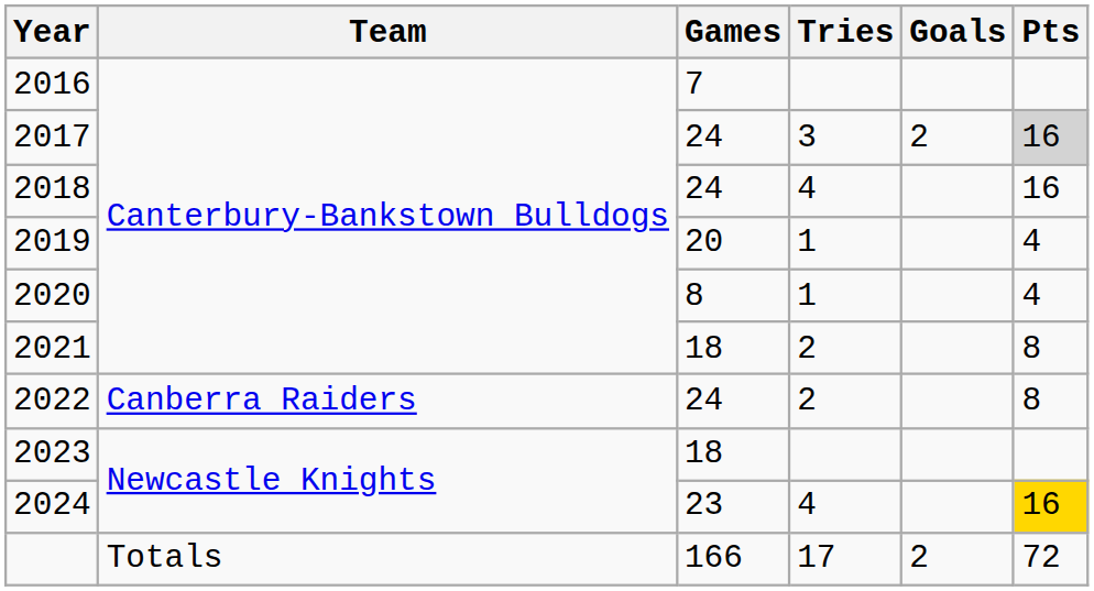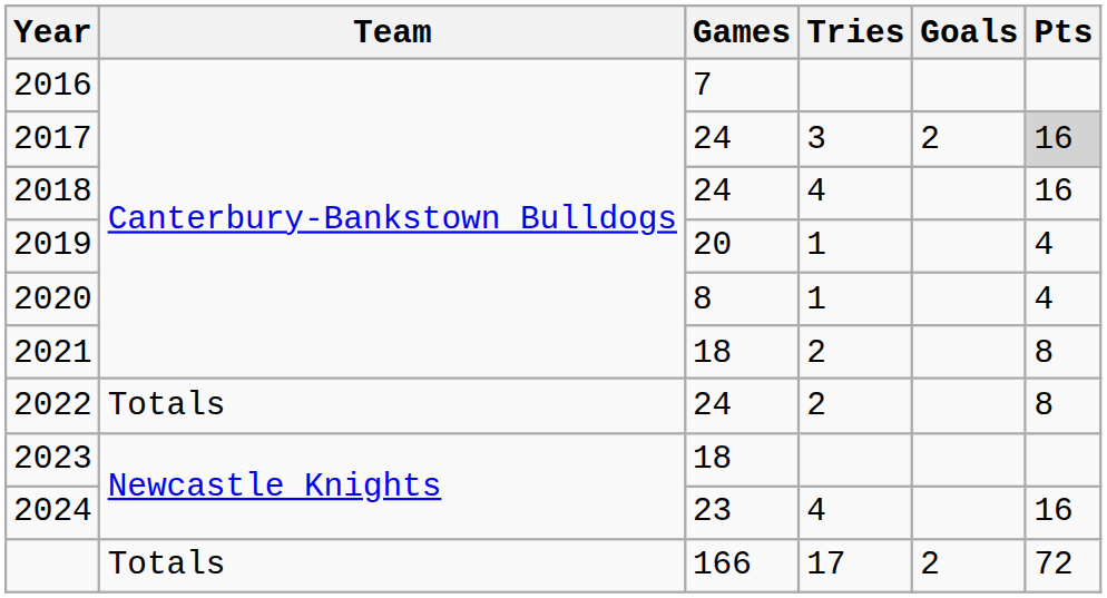 <table class="wikitable">
 <tr>
 <th>Year</th>
 <th>Team</th>
 <th>Games</th>
 <th>Tries</th>
 <th>Goals</th>
 <th>Pts</th>
 </tr>
 <tr>
 <td>2016</td>
 <td rowspan="6">  <a href='#'>Canterbury-Bankstown Bulldogs</a></td>
 <td>7</td>
 <td></td>
 <td></td>
 <td></td>
 </tr>
 <tr>
 <td>2017</td>
 <td>24</td>
 <td>3</td>
 <td>2</td>
 <td style="background: lightgrey;">16</td>
 </tr>
 <tr>
 <td>2018</td>
 <td>24</td>
 <td>4</td>
 <td></td>
 <td>16</td>
 </tr>
 <tr>
 <td>2019</td>
 <td>20</td>
 <td>1</td>
 <td></td>
 <td>4</td>
 </tr>
 <tr>
 <td>2020</td>
 <td>8</td>
 <td>1</td>
 <td></td>
 <td>4</td>
 </tr>
 <tr>
 <td>2021</td>
 <td>18</td>
 <td>2</td>
 <td></td>
 <td>8</td>
 </tr>
 <tr>
 <td>2022</td>
-<td>  <a href='#'>Canberra Raiders</a></td>
+<td>Totals</td>
 <td>24</td>
 <td>2</td>
 <td></td>
 <td>8</td>
 </tr>
 <tr>
 <td>2023</td>
 <td rowspan="2">  <a href='#'>Newcastle Knights</a></td>
 <td>18</td>
 <td></td>
 <td></td>
 <td></td>
 </tr>
 <tr>
 <td>2024</td>
 <td>23</td>
 <td>4</td>
 <td></td>
-<td style="background: gold;">16</td>
+<td>16</td>
 </tr>
 <tr>
 <td></td>
 <td>Totals</td>
 <td>166</td>
 <td>17</td>
 <td>2</td>
 <td>72</td>
 </tr>
 </table>
